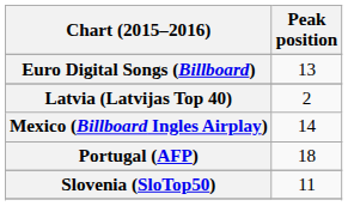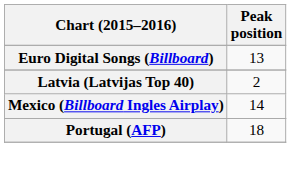 <table class="wikitable sortable plainrowheaders" style="text-align:center">
 <tr>
 <th scope="col">Chart (2015–2016)</th>
 <th scope="col">Peak<br>position</th>
 </tr>
 <tr>
 </tr>
 <tr>
 </tr>
 <tr>
 </tr>
 <tr>
 </tr>
 <tr>
 </tr>
 <tr>
 </tr>
 <tr>
 </tr>
 <tr>
 </tr>
 <tr>
 </tr>
 <tr>
 </tr>
 <tr>
 </tr>
 <tr>
 <th scope="row">Euro Digital Songs (<em><a href='#'>Billboard</a></em>)</th>
 <td>13</td>
 </tr>
 <tr>
 </tr>
 <tr>
 </tr>
 <tr>
 </tr>
 <tr>
 </tr>
 <tr>
 </tr>
 <tr>
 </tr>
 <tr>
 <th scope="row">Latvia (Latvijas Top 40)</th>
 <td>2</td>
 </tr>
 <tr>
 <th scope="row">Mexico (<a href='#'><em>Billboard</em> Ingles Airplay</a>)</th>
 <td>14</td>
 </tr>
 <tr>
 </tr>
 <tr>
 </tr>
 <tr>
 </tr>
 <tr>
 </tr>
 <tr>
 <th scope="row">Portugal (<a href='#'>AFP</a>)</th>
 <td>18</td>
 </tr>
 <tr>
 </tr>
 <tr>
 </tr>
 <tr>
 </tr>
 <tr>
-<th scope="row">Slovenia (<a href='#'>SloTop50</a>)</th>
-<td>11</td>
-</tr>
-<tr>
 </tr>
 <tr>
 </tr>
 <tr>
 </tr>
 <tr>
 </tr>
 <tr>
 </tr>
 <tr>
 </tr>
 <tr>
 </tr>
 <tr>
 </tr>
 <tr>
 </tr>
 </table>
